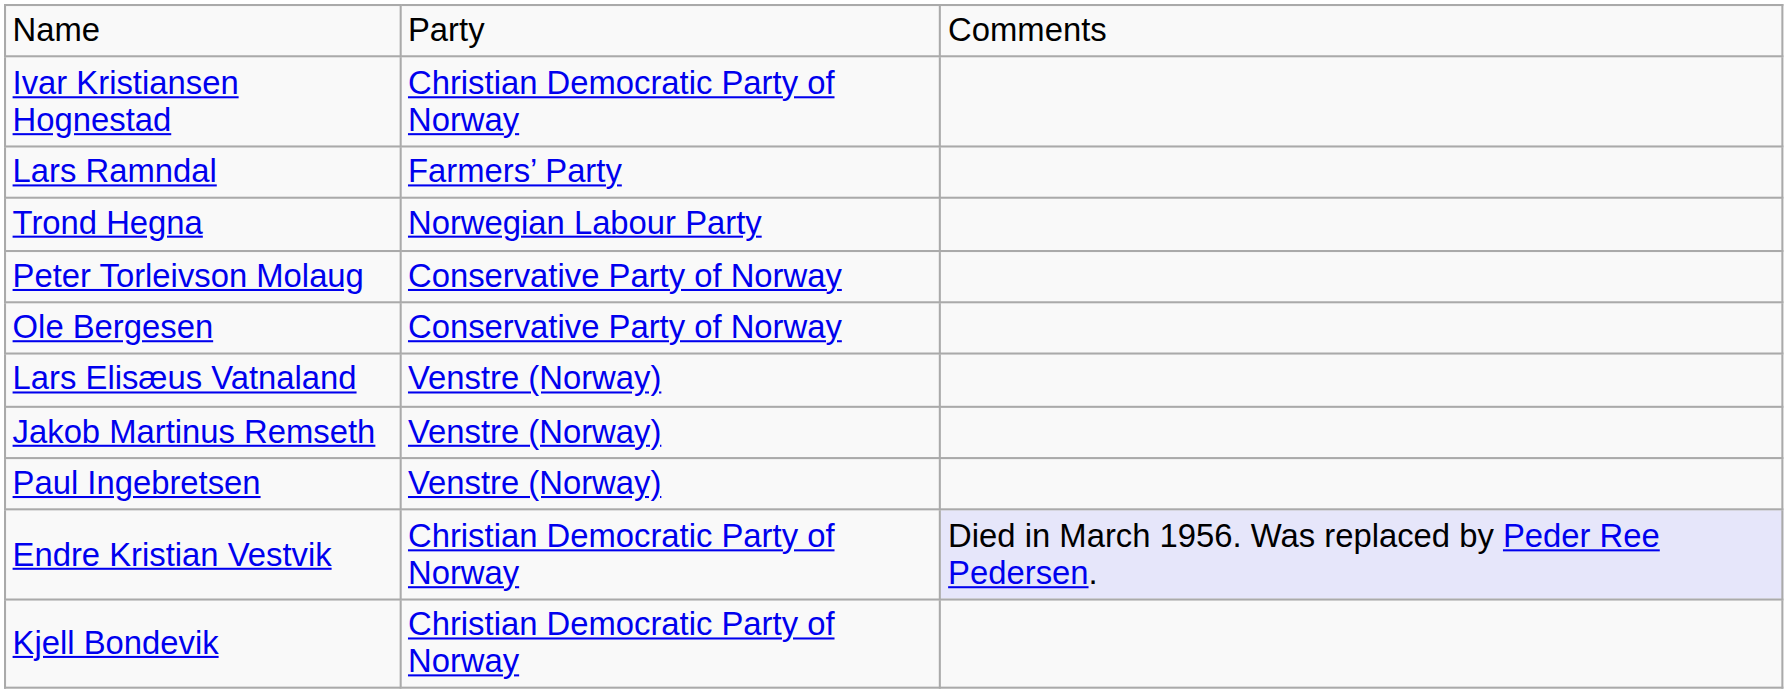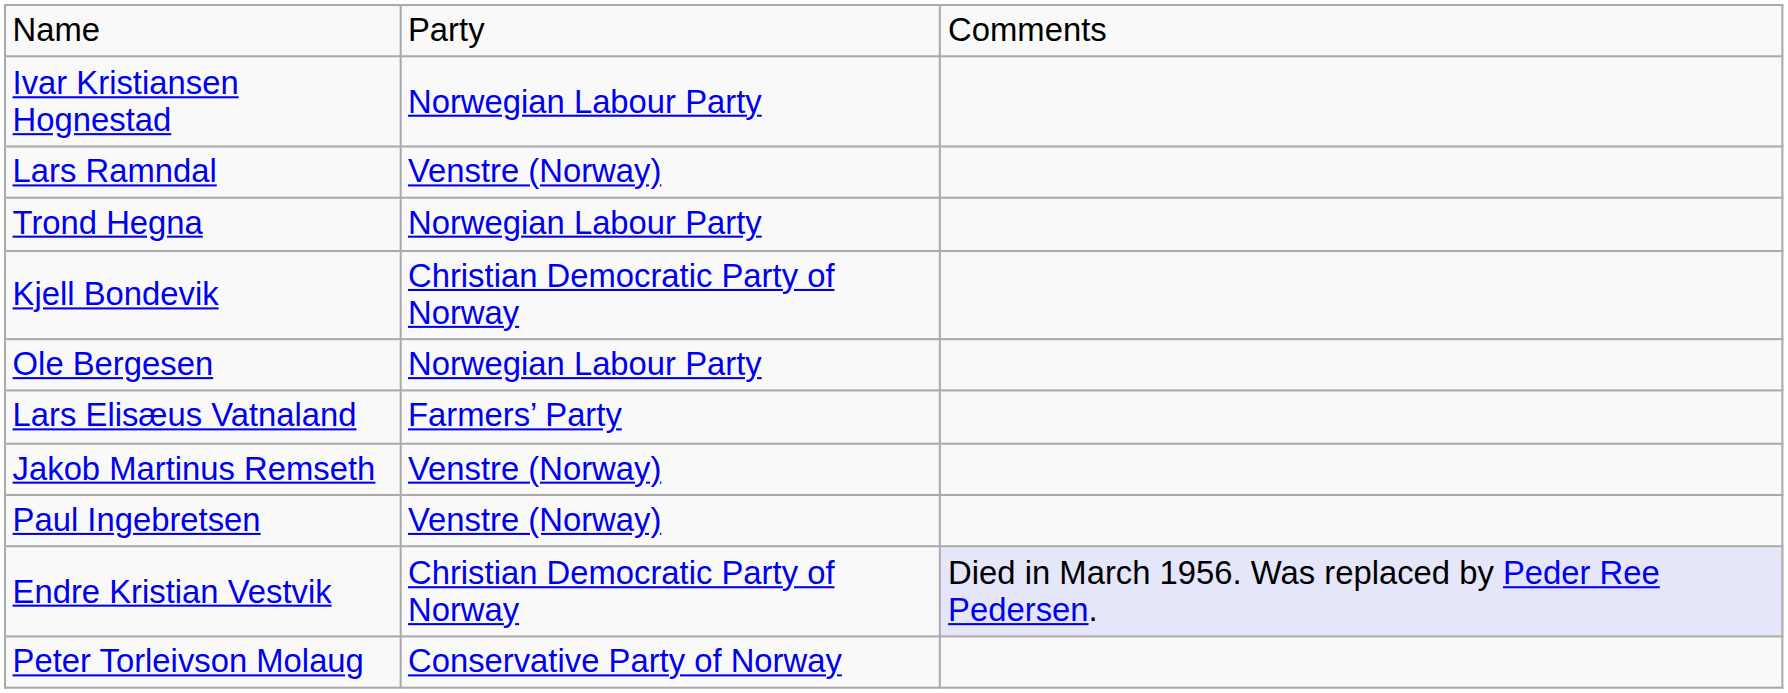 <table class="wikitable">
 <tr>
 <td>Name</td>
 <td>Party</td>
 <td>Comments</td>
 </tr>
 <tr>
 <td><a href='#'>Ivar Kristiansen Hognestad</a></td>
-<td><a href='#'>Christian Democratic Party of Norway</a></td>
+<td><a href='#'>Norwegian Labour Party</a></td>
 <td></td>
 </tr>
 <tr>
 <td><a href='#'>Lars Ramndal</a></td>
-<td><a href='#'>Farmers’ Party</a></td>
+<td><a href='#'>Venstre (Norway)</a></td>
 <td></td>
 </tr>
 <tr>
 <td><a href='#'>Trond Hegna</a></td>
 <td><a href='#'>Norwegian Labour Party</a></td>
 <td></td>
 </tr>
 <tr>
-<td><a href='#'>Peter Torleivson Molaug</a></td>
-<td><a href='#'>Conservative Party of Norway</a></td>
+<td><a href='#'>Kjell Bondevik</a></td>
+<td><a href='#'>Christian Democratic Party of Norway</a></td>
 <td></td>
 </tr>
 <tr>
 <td><a href='#'>Ole Bergesen</a></td>
-<td><a href='#'>Conservative Party of Norway</a></td>
+<td><a href='#'>Norwegian Labour Party</a></td>
 <td></td>
 </tr>
 <tr>
 <td><a href='#'>Lars Elisæus Vatnaland</a></td>
-<td><a href='#'>Venstre (Norway)</a></td>
+<td><a href='#'>Farmers’ Party</a></td>
 <td></td>
 </tr>
 <tr>
 <td><a href='#'>Jakob Martinus Remseth</a></td>
 <td><a href='#'>Venstre (Norway)</a></td>
 <td></td>
 </tr>
 <tr>
 <td><a href='#'>Paul Ingebretsen</a></td>
 <td><a href='#'>Venstre (Norway)</a></td>
 <td></td>
 </tr>
 <tr>
 <td><a href='#'>Endre Kristian Vestvik</a></td>
 <td><a href='#'>Christian Democratic Party of Norway</a></td>
 <td style="background: lavender;">Died in March 1956. Was replaced by <a href='#'>Peder Ree Pedersen</a>.</td>
 </tr>
 <tr>
-<td><a href='#'>Kjell Bondevik</a></td>
-<td><a href='#'>Christian Democratic Party of Norway</a></td>
+<td><a href='#'>Peter Torleivson Molaug</a></td>
+<td><a href='#'>Conservative Party of Norway</a></td>
 <td></td>
 </tr>
 </table>
